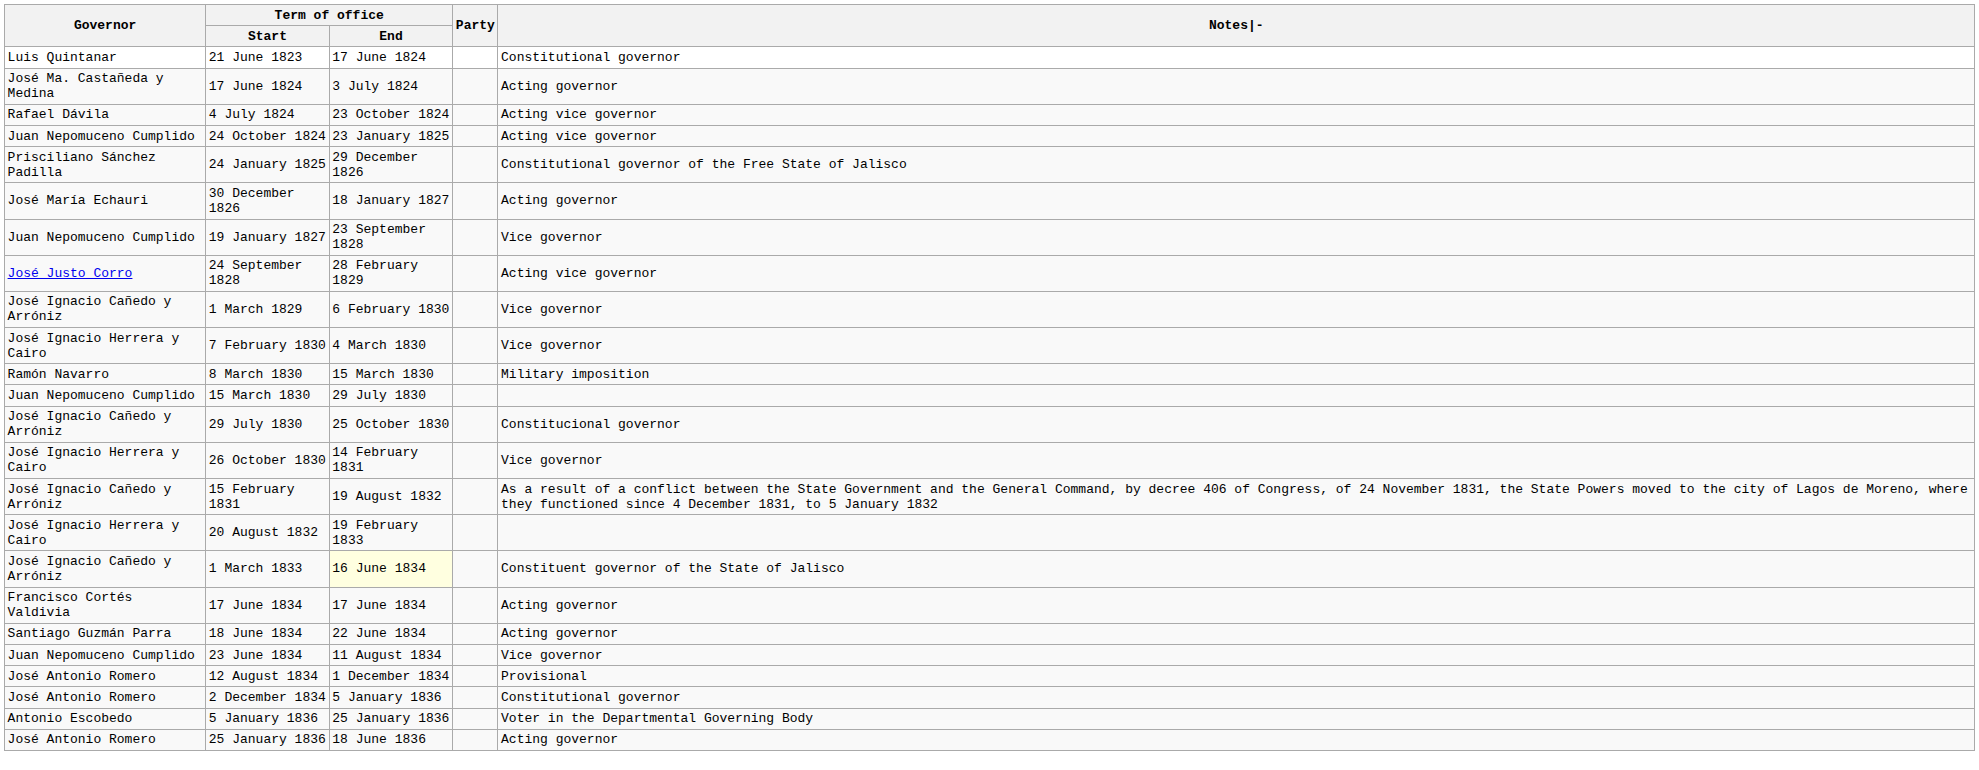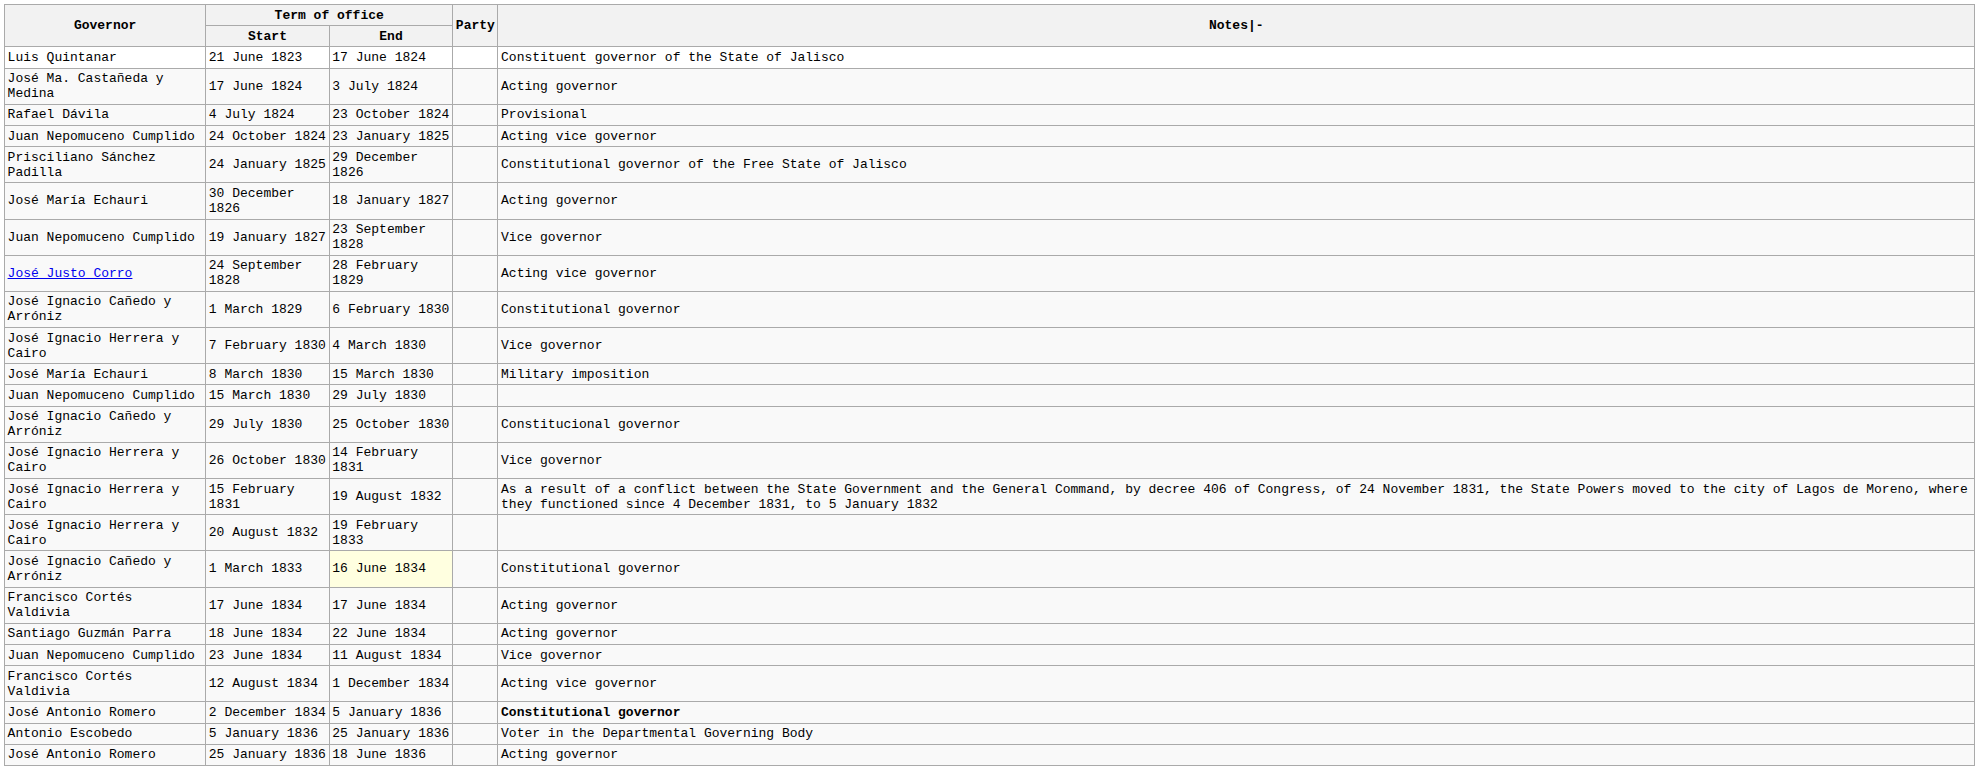 <table class="wikitable" style="align=center|font-size=60%|text-align=right">
 <tr>
 <th width=195 rowspan="2">Governor</th>
 <th colspan="2">Term of office</th>
 <th rowspan="2">Party</th>
 <th rowspan="2">Notes|-</th>
 </tr>
 <tr>
 <th>Start</th>
 <th>End</th>
 </tr>
 <tr>
 </tr>
 <tr style="background:#ffffff">
 <td>Luis Quintanar</td>
 <td>21 June 1823</td>
 <td>17 June 1824</td>
 <td></td>
-<td>Constitutional governor</td>
+<td>Constituent governor of the State of Jalisco</td>
 </tr>
 <tr>
 <td>José Ma. Castañeda y Medina</td>
 <td>17 June 1824</td>
 <td>3 July 1824</td>
 <td></td>
 <td>Acting governor</td>
 </tr>
 <tr>
 <td>Rafael Dávila</td>
 <td>4 July 1824</td>
 <td>23 October 1824</td>
 <td></td>
-<td>Acting vice governor</td>
+<td>Provisional</td>
 </tr>
 <tr>
 <td>Juan Nepomuceno Cumplido</td>
 <td>24 October 1824</td>
 <td>23 January 1825</td>
 <td></td>
 <td>Acting vice governor</td>
 </tr>
 <tr>
 <td>Prisciliano Sánchez Padilla</td>
 <td>24 January 1825</td>
 <td>29 December 1826</td>
 <td></td>
 <td>Constitutional governor of the Free State of Jalisco</td>
 </tr>
 <tr>
 <td>José María Echauri</td>
 <td>30 December 1826</td>
 <td>18 January 1827</td>
 <td></td>
 <td>Acting governor</td>
 </tr>
 <tr>
 <td>Juan Nepomuceno Cumplido</td>
 <td>19 January 1827</td>
 <td>23 September 1828</td>
 <td></td>
 <td>Vice governor</td>
 </tr>
 <tr>
 <td><a href='#'>José Justo Corro</a></td>
 <td>24 September 1828</td>
 <td>28 February 1829</td>
 <td></td>
 <td>Acting vice governor</td>
 </tr>
 <tr>
 <td>José Ignacio Cañedo y Arróniz</td>
 <td>1 March 1829</td>
 <td>6 February 1830</td>
 <td></td>
-<td>Vice governor</td>
+<td>Constitutional governor</td>
 </tr>
 <tr>
 <td>José Ignacio Herrera y Cairo</td>
 <td>7 February 1830</td>
 <td>4 March 1830</td>
 <td></td>
 <td>Vice governor</td>
 </tr>
 <tr>
-<td>Ramón Navarro</td>
+<td>José María Echauri</td>
 <td>8 March 1830</td>
 <td>15 March 1830</td>
 <td></td>
 <td>Military imposition</td>
 </tr>
 <tr>
 <td>Juan Nepomuceno Cumplido</td>
 <td>15 March 1830</td>
 <td>29 July 1830</td>
 <td></td>
 <td></td>
 </tr>
 <tr>
 <td>José Ignacio Cañedo y Arróniz</td>
 <td>29 July 1830</td>
 <td>25 October 1830</td>
 <td></td>
 <td>Constitucional governor</td>
 </tr>
 <tr>
 <td>José Ignacio Herrera y Cairo</td>
 <td>26 October 1830</td>
 <td>14 February 1831</td>
 <td></td>
 <td>Vice governor</td>
 </tr>
 <tr>
-<td>José Ignacio Cañedo y Arróniz</td>
+<td>José Ignacio Herrera y Cairo</td>
 <td>15 February 1831</td>
 <td>19 August 1832</td>
 <td></td>
 <td>As a result of a conflict between the State Government and the General Command, by decree 406 of Congress, of 24 November 1831, the State Powers moved to the city of Lagos de Moreno, where they functioned since 4 December 1831, to 5 January 1832</td>
 </tr>
 <tr>
 <td>José Ignacio Herrera y Cairo</td>
 <td>20 August 1832</td>
 <td>19 February 1833</td>
 <td></td>
 <td></td>
 </tr>
 <tr>
 <td>José Ignacio Cañedo y Arróniz</td>
 <td>1 March 1833</td>
 <td style="background: lightyellow;">16 June 1834</td>
 <td></td>
-<td>Constituent governor of the State of Jalisco</td>
+<td>Constitutional governor</td>
 </tr>
 <tr>
 <td>Francisco Cortés Valdivia</td>
 <td>17 June 1834</td>
 <td>17 June 1834</td>
 <td></td>
 <td>Acting governor</td>
 </tr>
 <tr>
 <td>Santiago Guzmán Parra</td>
 <td>18 June 1834</td>
 <td>22 June 1834</td>
 <td></td>
 <td>Acting governor</td>
 </tr>
 <tr>
 <td>Juan Nepomuceno Cumplido</td>
 <td>23 June 1834</td>
 <td>11 August 1834</td>
 <td></td>
 <td>Vice governor</td>
 </tr>
 <tr>
-<td>José Antonio Romero</td>
+<td>Francisco Cortés Valdivia</td>
 <td>12 August 1834</td>
 <td>1 December 1834</td>
 <td></td>
-<td>Provisional</td>
+<td>Acting vice governor</td>
 </tr>
 <tr>
 <td>José Antonio Romero</td>
 <td>2 December 1834</td>
 <td>5 January 1836</td>
 <td></td>
-<td>Constitutional governor</td>
+<td><strong>Constitutional governor</strong></td>
 </tr>
 <tr>
 <td>Antonio Escobedo</td>
 <td>5 January 1836</td>
 <td>25 January 1836</td>
 <td></td>
 <td>Voter in the Departmental Governing Body</td>
 </tr>
 <tr>
 <td>José Antonio Romero</td>
 <td>25 January 1836</td>
 <td>18 June 1836</td>
 <td></td>
 <td>Acting governor</td>
 </tr>
 <tr>
 </tr>
 </table>
